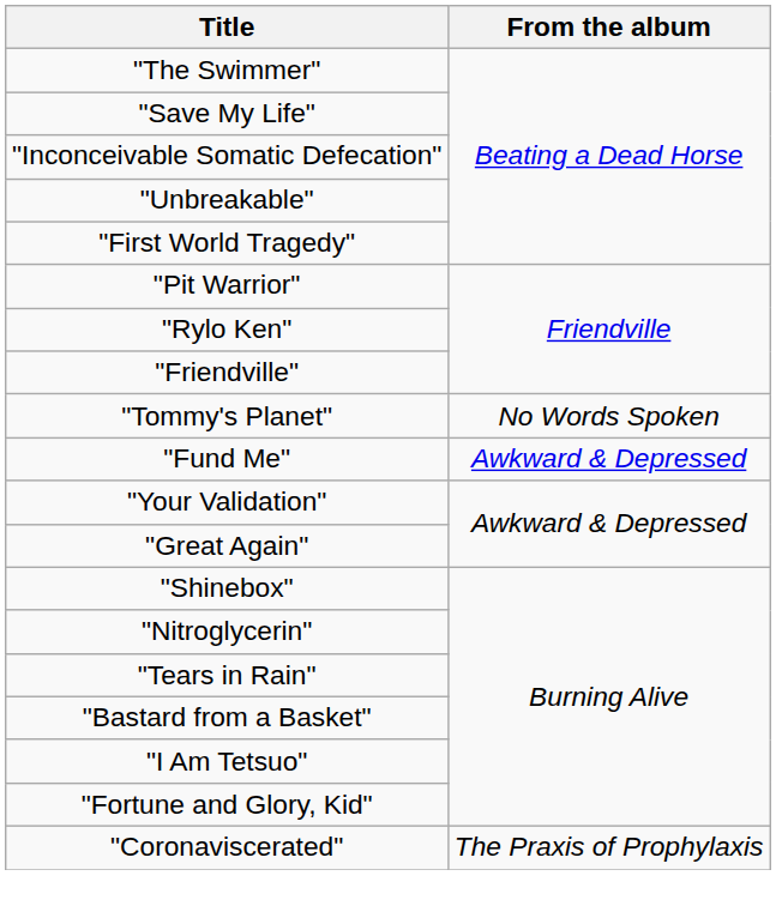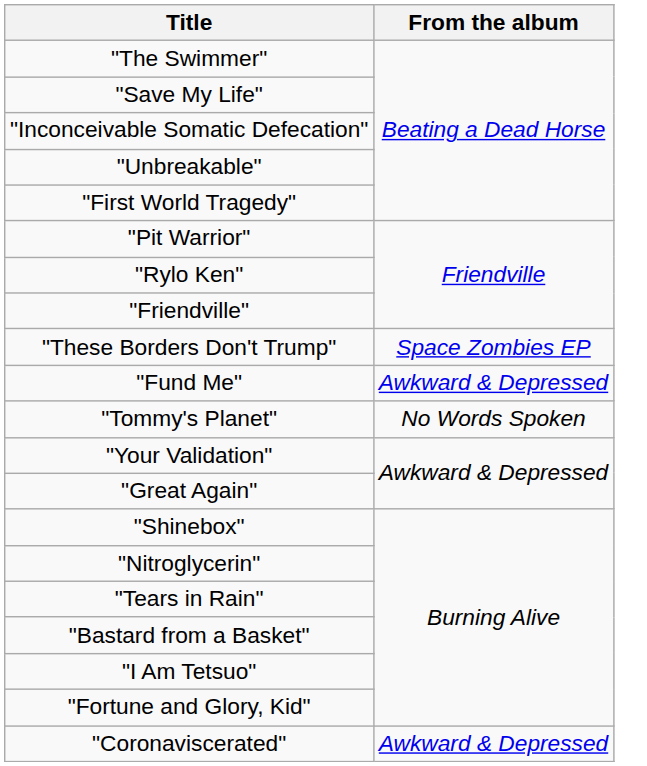 <table class="wikitable" style="text-align:center;">
 <tr>
 <th>Title</th>
 <th>From the album</th>
 </tr>
 <tr>
 <td>"The Swimmer"</td>
 <td rowspan="5"><a href='#'><em>Beating a Dead Horse</em></a></td>
 </tr>
 <tr>
 <td>"Save My Life"</td>
 </tr>
 <tr>
 <td>"Inconceivable Somatic Defecation"</td>
 </tr>
 <tr>
 <td>"Unbreakable"</td>
 </tr>
 <tr>
 <td>"First World Tragedy"</td>
 </tr>
 <tr>
 <td>"Pit Warrior"</td>
 <td rowspan="3"><a href='#'><em>Friendville</em></a></td>
 </tr>
 <tr>
 <td>"Rylo Ken"</td>
 </tr>
 <tr>
 <td>"Friendville"</td>
 </tr>
 <tr>
-<td>"Tommy's Planet"</td>
-<td><em>No Words Spoken</em></td>
+<td>"These Borders Don't Trump"</td>
+<td><em><a href='#'>Space Zombies EP</a></em></td>
 </tr>
 <tr>
 <td>"Fund Me"</td>
 <td><em><a href='#'>Awkward & Depressed</a></em></td>
+</tr>
+<tr>
+<td>"Tommy's Planet"</td>
+<td><em>No Words Spoken</em></td>
 </tr>
 <tr>
 <td>"Your Validation"</td>
 <td rowspan="2"><em>Awkward & Depressed</em></td>
 </tr>
 <tr>
 <td>"Great Again"</td>
 </tr>
 <tr>
 <td>"Shinebox"</td>
 <td rowspan="6"><em>Burning Alive</em></td>
 </tr>
 <tr>
 <td>"Nitroglycerin"</td>
 </tr>
 <tr>
 <td>"Tears in Rain"</td>
 </tr>
 <tr>
 <td>"Bastard from a Basket"</td>
 </tr>
 <tr>
 <td>"I Am Tetsuo"</td>
 </tr>
 <tr>
 <td>"Fortune and Glory, Kid"</td>
 </tr>
 <tr>
 <td>"Coronaviscerated"</td>
-<td><em>The Praxis of Prophylaxis</em></td>
+<td><em><a href='#'>Awkward & Depressed</a></em></td>
 </tr>
 </table>
